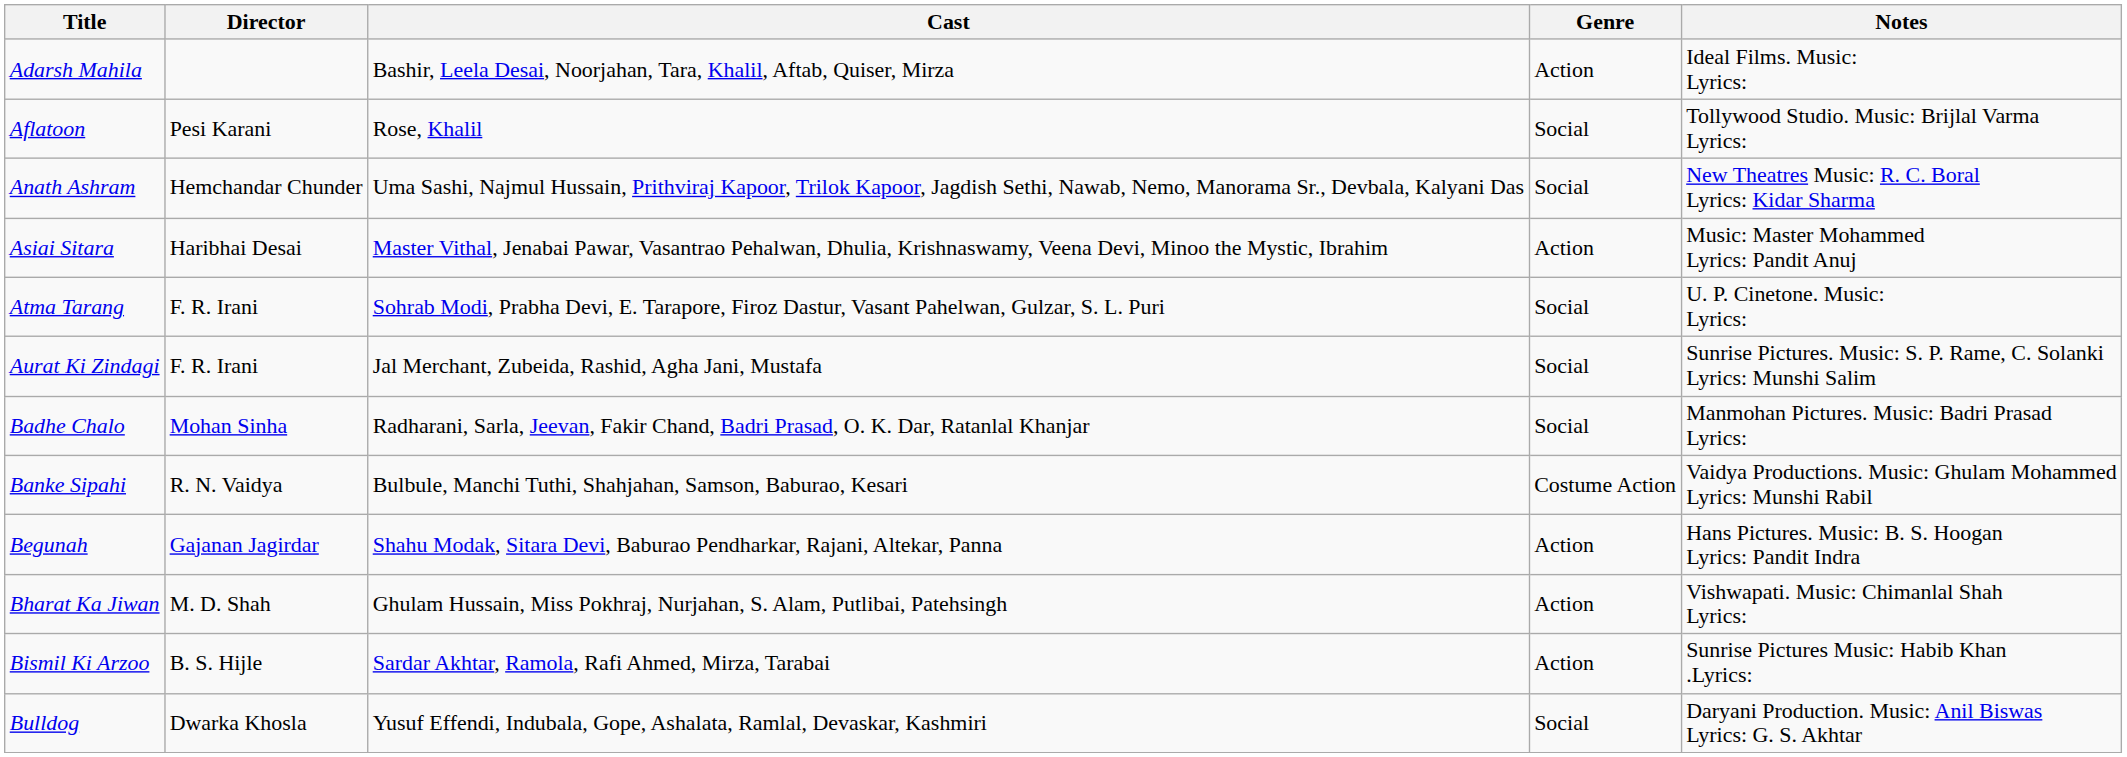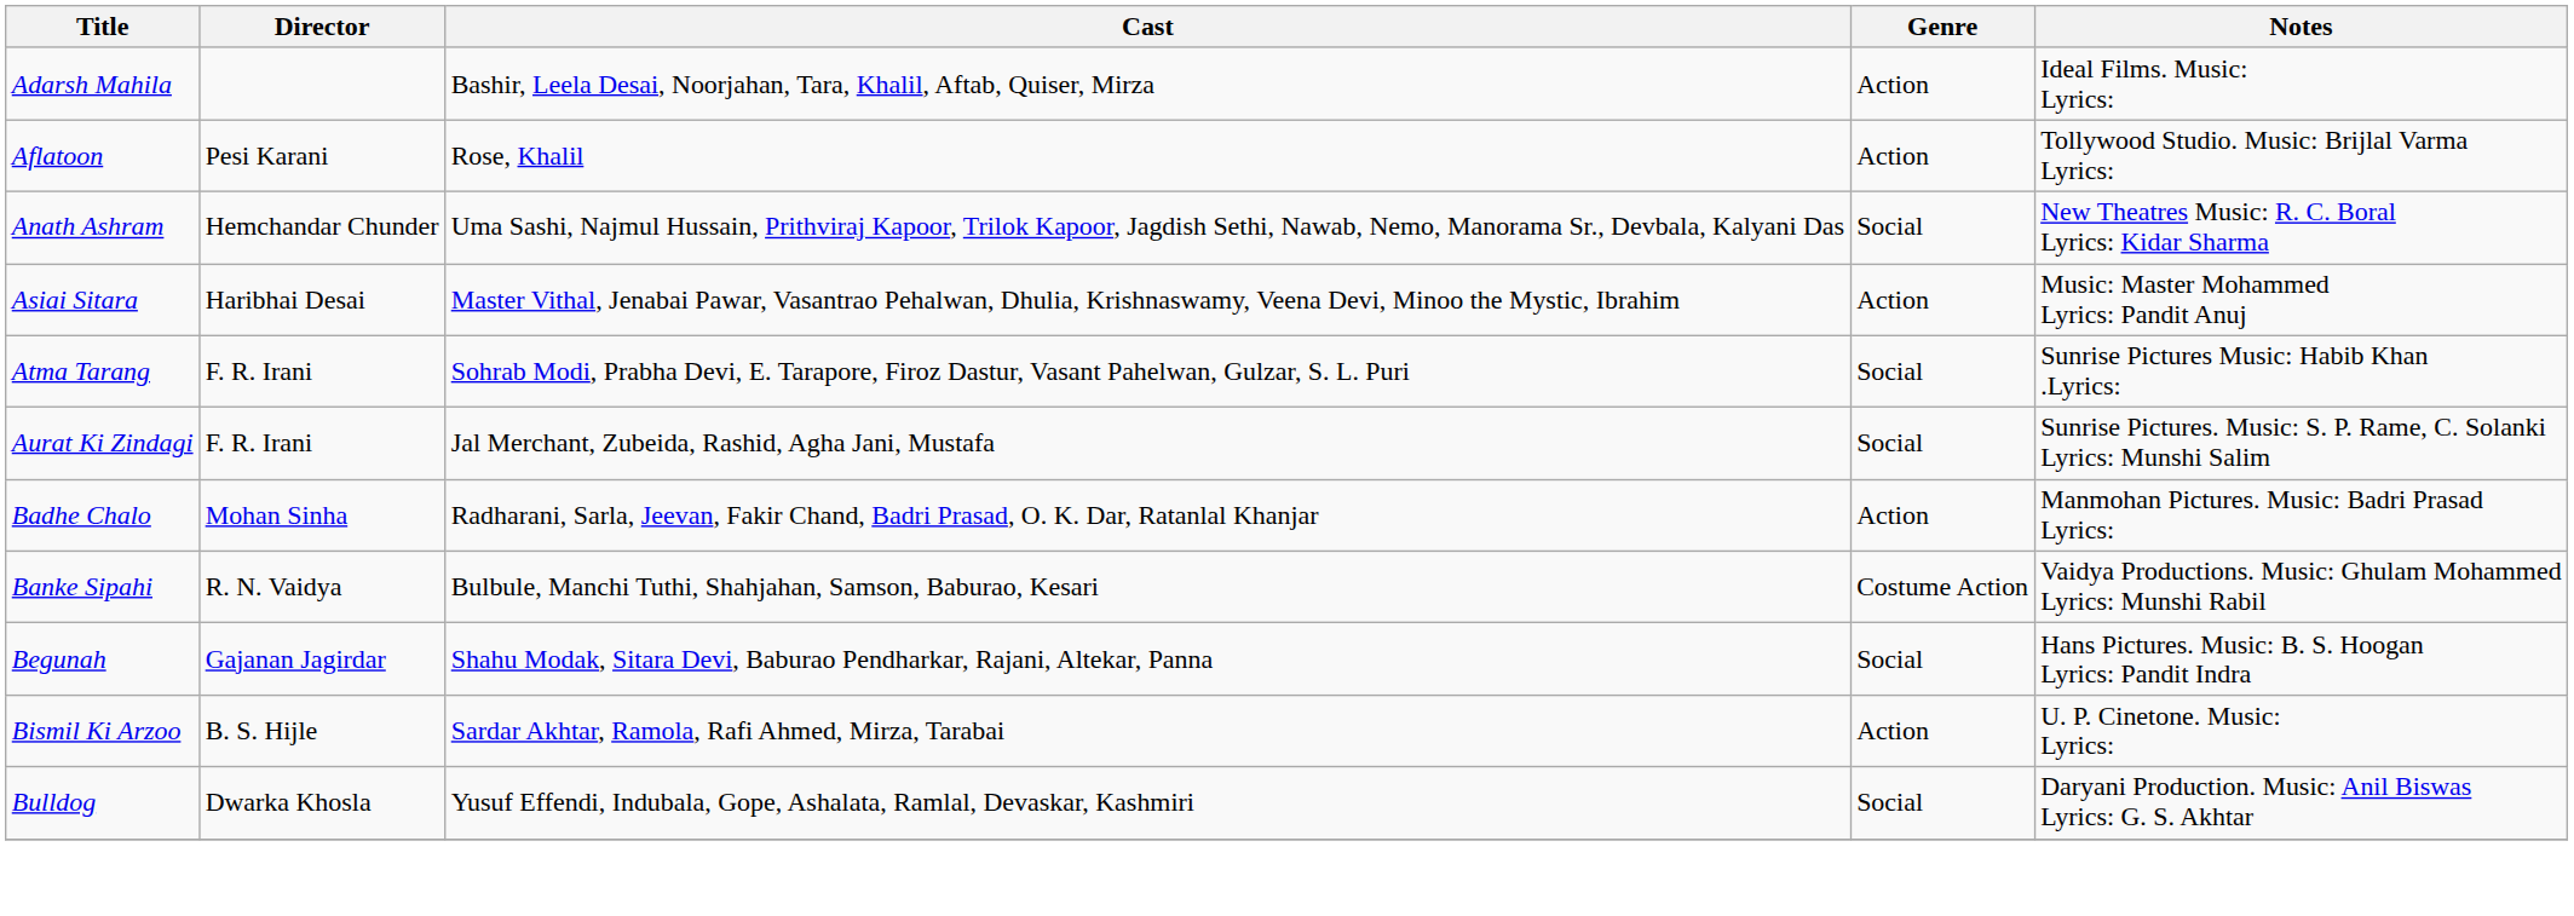 <table class="wikitable">
 <tr>
 <th>Title</th>
 <th>Director</th>
 <th>Cast</th>
 <th>Genre</th>
 <th>Notes</th>
 </tr>
 <tr>
 <td><em><a href='#'>Adarsh Mahila</a></em></td>
 <td></td>
 <td>Bashir, <a href='#'>Leela Desai</a>, Noorjahan, Tara, <a href='#'>Khalil</a>, Aftab, Quiser, Mirza</td>
 <td>Action</td>
 <td>Ideal Films. Music: <br>Lyrics:</td>
 </tr>
 <tr>
 <td><em><a href='#'>Aflatoon</a></em></td>
 <td>Pesi Karani</td>
 <td>Rose, <a href='#'>Khalil</a></td>
-<td>Social</td>
+<td>Action</td>
 <td>Tollywood Studio. Music: Brijlal Varma<br>Lyrics:</td>
 </tr>
 <tr>
 <td><em><a href='#'>Anath Ashram</a></em></td>
 <td>Hemchandar Chunder</td>
 <td>Uma Sashi, Najmul Hussain, <a href='#'>Prithviraj Kapoor</a>, <a href='#'>Trilok Kapoor</a>, Jagdish Sethi, Nawab, Nemo, Manorama Sr., Devbala, Kalyani Das</td>
 <td>Social</td>
 <td><a href='#'>New Theatres</a> Music: <a href='#'>R. C. Boral</a><br>Lyrics: <a href='#'>Kidar Sharma</a></td>
 </tr>
 <tr>
 <td><em><a href='#'>Asiai Sitara</a></em></td>
 <td>Haribhai Desai</td>
 <td><a href='#'>Master Vithal</a>, Jenabai Pawar, Vasantrao Pehalwan, Dhulia, Krishnaswamy, Veena Devi, Minoo the Mystic, Ibrahim</td>
 <td>Action</td>
 <td>Music: Master Mohammed<br>Lyrics: Pandit Anuj</td>
 </tr>
 <tr>
 <td><em><a href='#'>Atma Tarang</a></em></td>
 <td>F. R. Irani</td>
 <td><a href='#'>Sohrab Modi</a>, Prabha Devi, E. Tarapore, Firoz Dastur, Vasant Pahelwan, Gulzar, S. L. Puri</td>
 <td>Social</td>
-<td>U. P. Cinetone. Music: <br>Lyrics:</td>
+<td>Sunrise Pictures Music: Habib Khan<br>.Lyrics:</td>
 </tr>
 <tr>
 <td><em><a href='#'>Aurat Ki Zindagi</a></em></td>
 <td>F. R. Irani</td>
 <td>Jal Merchant, Zubeida, Rashid, Agha Jani, Mustafa</td>
 <td>Social</td>
 <td>Sunrise Pictures. Music: S. P. Rame, C. Solanki<br>Lyrics: Munshi Salim</td>
 </tr>
 <tr>
 <td><em><a href='#'>Badhe Chalo</a></em></td>
 <td><a href='#'>Mohan Sinha</a></td>
 <td>Radharani, Sarla, <a href='#'>Jeevan</a>, Fakir Chand, <a href='#'>Badri Prasad</a>, O. K. Dar, Ratanlal Khanjar</td>
-<td>Social</td>
+<td>Action</td>
 <td>Manmohan Pictures. Music: Badri Prasad<br>Lyrics:</td>
 </tr>
 <tr>
 <td><em><a href='#'>Banke Sipahi</a></em></td>
 <td>R. N. Vaidya</td>
 <td>Bulbule, Manchi Tuthi, Shahjahan, Samson, Baburao, Kesari</td>
 <td>Costume Action</td>
 <td>Vaidya Productions. Music: Ghulam Mohammed<br>Lyrics: Munshi Rabil</td>
 </tr>
 <tr>
 <td><em><a href='#'>Begunah</a></em></td>
 <td><a href='#'>Gajanan Jagirdar</a></td>
 <td><a href='#'>Shahu Modak</a>, <a href='#'>Sitara Devi</a>, Baburao Pendharkar, Rajani, Altekar, Panna</td>
-<td>Action</td>
+<td>Social</td>
 <td>Hans Pictures. Music: B. S. Hoogan<br>Lyrics: Pandit Indra</td>
-</tr>
-<tr>
-<td><em><a href='#'>Bharat Ka Jiwan</a></em></td>
-<td>M. D. Shah</td>
-<td>Ghulam Hussain, Miss Pokhraj, Nurjahan, S. Alam, Putlibai, Patehsingh</td>
-<td>Action</td>
-<td>Vishwapati. Music: Chimanlal Shah<br>Lyrics:</td>
 </tr>
 <tr>
 <td><em><a href='#'>Bismil Ki Arzoo</a></em></td>
 <td>B. S. Hijle</td>
 <td><a href='#'>Sardar Akhtar</a>, <a href='#'>Ramola</a>, Rafi Ahmed, Mirza, Tarabai</td>
 <td>Action</td>
-<td>Sunrise Pictures Music: Habib Khan<br>.Lyrics:</td>
+<td>U. P. Cinetone. Music: <br>Lyrics:</td>
 </tr>
 <tr>
 <td><em><a href='#'>Bulldog</a></em></td>
 <td>Dwarka Khosla</td>
 <td>Yusuf Effendi, Indubala, Gope, Ashalata, Ramlal, Devaskar, Kashmiri</td>
 <td>Social</td>
 <td>Daryani Production. Music: <a href='#'>Anil Biswas</a><br>Lyrics: G. S. Akhtar</td>
 </tr>
 <tr>
 </tr>
 </table>
